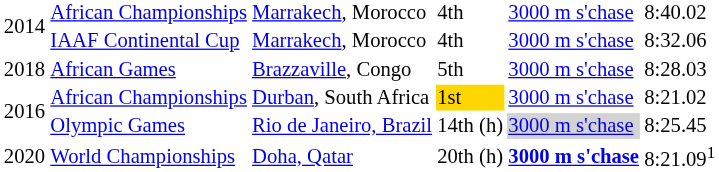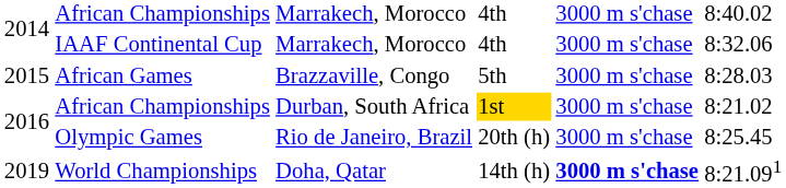 <table>
 <tr>
 <td rowspan=2>2014</td>
 <td><a href='#'>African Championships</a></td>
 <td><a href='#'>Marrakech</a>, Morocco</td>
 <td>4th</td>
 <td><a href='#'>3000 m s'chase</a></td>
 <td>8:40.02</td>
 </tr>
 <tr>
 <td><a href='#'>IAAF Continental Cup</a></td>
 <td><a href='#'>Marrakech</a>, Morocco</td>
 <td>4th</td>
 <td><a href='#'>3000 m s'chase</a></td>
 <td>8:32.06</td>
 </tr>
 <tr>
-<td>2018</td>
+<td>2015</td>
 <td><a href='#'>African Games</a></td>
 <td><a href='#'>Brazzaville</a>, Congo</td>
 <td>5th</td>
 <td><a href='#'>3000 m s'chase</a></td>
 <td>8:28.03</td>
 </tr>
 <tr>
 <td rowspan=2>2016</td>
 <td><a href='#'>African Championships</a></td>
 <td><a href='#'>Durban</a>, South Africa</td>
 <td bgcolor=gold>1st</td>
 <td><a href='#'>3000 m s'chase</a></td>
 <td>8:21.02</td>
 </tr>
 <tr>
 <td><a href='#'>Olympic Games</a></td>
 <td><a href='#'>Rio de Janeiro, Brazil</a></td>
-<td>14th (h)</td>
-<td style="background: lightgrey;"><a href='#'>3000 m s'chase</a></td>
+<td>20th (h)</td>
+<td><a href='#'>3000 m s'chase</a></td>
 <td>8:25.45</td>
 </tr>
 <tr>
-<td>2020</td>
+<td>2019</td>
 <td><a href='#'>World Championships</a></td>
 <td><a href='#'>Doha, Qatar</a></td>
-<td>20th (h)</td>
+<td>14th (h)</td>
 <td><strong><a href='#'>3000 m s'chase</a></strong></td>
 <td>8:21.09<sup>1</sup></td>
 </tr>
 </table>
